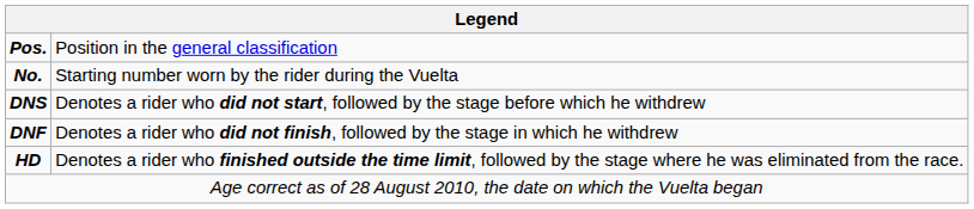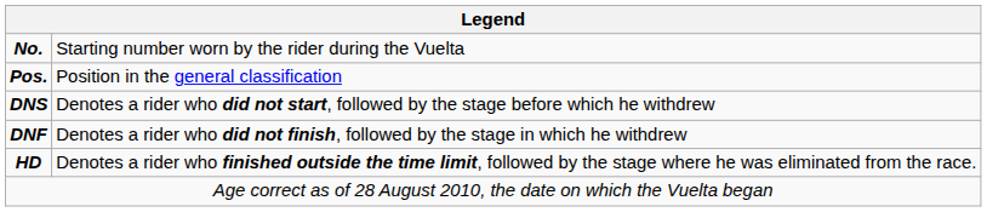 <table class="wikitable">
 <tr>
 <th colspan=2>Legend</th>
 </tr>
 <tr>
+<td align=center><strong><em>No.</em></strong></td>
+<td>Starting number worn by the rider during the Vuelta</td>
+</tr>
+<tr>
 <td align=center><strong><em>Pos.</em></strong></td>
 <td>Position in the <a href='#'>general classification</a></td>
-</tr>
-<tr>
-<td align=center><strong><em>No.</em></strong></td>
-<td>Starting number worn by the rider during the Vuelta</td>
 </tr>
 <tr>
 <td align=center><strong><em>DNS</em></strong></td>
 <td>Denotes a rider who <strong><em>did not start</em></strong>, followed by the stage before which he withdrew</td>
 </tr>
 <tr>
 <td align=center><strong><em>DNF</em></strong></td>
 <td>Denotes a rider who <strong><em>did not finish</em></strong>, followed by the stage in which he withdrew</td>
 </tr>
 <tr>
 <td align=center><strong><em>HD</em></strong></td>
 <td>Denotes a rider who <strong><em>finished outside the time limit</em></strong>, followed by the stage where he was eliminated from the race.</td>
 </tr>
 <tr>
 <td align=center colspan=2><em>Age correct as of 28 August 2010, the date on which the Vuelta began</em></td>
 </tr>
 </table>
